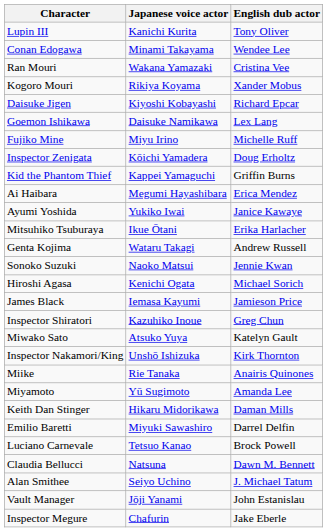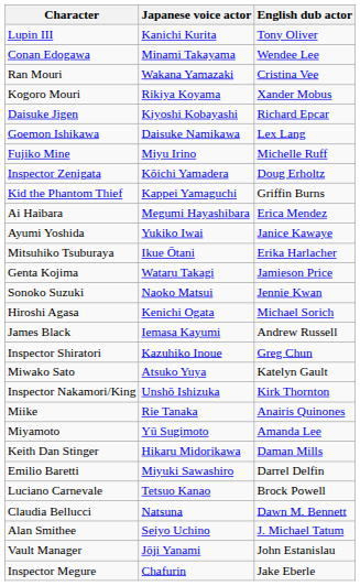 <table class="wikitable">
 <tr>
 <th>Character</th>
 <th>Japanese voice actor</th>
 <th>English dub actor</th>
 </tr>
 <tr>
 <td><a href='#'>Lupin III</a></td>
 <td><a href='#'>Kanichi Kurita</a></td>
 <td><a href='#'>Tony Oliver</a></td>
 </tr>
 <tr>
 <td><a href='#'>Conan Edogawa</a></td>
 <td><a href='#'>Minami Takayama</a></td>
 <td><a href='#'>Wendee Lee</a></td>
 </tr>
 <tr>
 <td>Ran Mouri</td>
 <td><a href='#'>Wakana Yamazaki</a></td>
 <td><a href='#'>Cristina Vee</a></td>
 </tr>
 <tr>
 <td>Kogoro Mouri</td>
 <td><a href='#'>Rikiya Koyama</a></td>
 <td><a href='#'>Xander Mobus</a></td>
 </tr>
 <tr>
 <td><a href='#'>Daisuke Jigen</a></td>
 <td><a href='#'>Kiyoshi Kobayashi</a></td>
 <td><a href='#'>Richard Epcar</a></td>
 </tr>
 <tr>
 <td><a href='#'>Goemon Ishikawa</a></td>
 <td><a href='#'>Daisuke Namikawa</a></td>
 <td><a href='#'>Lex Lang</a></td>
 </tr>
 <tr>
 <td><a href='#'>Fujiko Mine</a></td>
 <td><a href='#'>Miyu Irino</a></td>
 <td><a href='#'>Michelle Ruff</a></td>
 </tr>
 <tr>
 <td><a href='#'>Inspector Zenigata</a></td>
 <td><a href='#'>Kōichi Yamadera</a></td>
 <td><a href='#'>Doug Erholtz</a></td>
 </tr>
 <tr>
 <td><a href='#'>Kid the Phantom Thief</a></td>
 <td><a href='#'>Kappei Yamaguchi</a></td>
 <td>Griffin Burns</td>
 </tr>
 <tr>
 <td>Ai Haibara</td>
 <td><a href='#'>Megumi Hayashibara</a></td>
 <td><a href='#'>Erica Mendez</a></td>
 </tr>
 <tr>
 <td>Ayumi Yoshida</td>
 <td><a href='#'>Yukiko Iwai</a></td>
 <td><a href='#'>Janice Kawaye</a></td>
 </tr>
 <tr>
 <td>Mitsuhiko Tsuburaya</td>
 <td><a href='#'>Ikue Ōtani</a></td>
 <td><a href='#'>Erika Harlacher</a></td>
 </tr>
 <tr>
 <td>Genta Kojima</td>
 <td><a href='#'>Wataru Takagi</a></td>
-<td>Andrew Russell</td>
+<td><a href='#'>Jamieson Price</a></td>
 </tr>
 <tr>
 <td>Sonoko Suzuki</td>
 <td><a href='#'>Naoko Matsui</a></td>
 <td><a href='#'>Jennie Kwan</a></td>
 </tr>
 <tr>
 <td>Hiroshi Agasa</td>
 <td><a href='#'>Kenichi Ogata</a></td>
 <td><a href='#'>Michael Sorich</a></td>
 </tr>
 <tr>
 <td>James Black</td>
 <td><a href='#'>Iemasa Kayumi</a></td>
-<td><a href='#'>Jamieson Price</a></td>
+<td>Andrew Russell</td>
 </tr>
 <tr>
 <td>Inspector Shiratori</td>
 <td><a href='#'>Kazuhiko Inoue</a></td>
 <td><a href='#'>Greg Chun</a></td>
 </tr>
 <tr>
 <td>Miwako Sato</td>
 <td><a href='#'>Atsuko Yuya</a></td>
 <td>Katelyn Gault</td>
 </tr>
 <tr>
 <td>Inspector Nakamori/King</td>
 <td><a href='#'>Unshō Ishizuka</a></td>
 <td><a href='#'>Kirk Thornton</a></td>
 </tr>
 <tr>
 <td>Miike</td>
 <td><a href='#'>Rie Tanaka</a></td>
 <td><a href='#'>Anairis Quinones</a></td>
 </tr>
 <tr>
 <td>Miyamoto</td>
 <td><a href='#'>Yū Sugimoto</a></td>
 <td><a href='#'>Amanda Lee</a></td>
 </tr>
 <tr>
 <td>Keith Dan Stinger</td>
 <td><a href='#'>Hikaru Midorikawa</a></td>
 <td><a href='#'>Daman Mills</a></td>
 </tr>
 <tr>
 <td>Emilio Baretti</td>
 <td><a href='#'>Miyuki Sawashiro</a></td>
 <td>Darrel Delfin</td>
 </tr>
 <tr>
 <td>Luciano Carnevale</td>
 <td><a href='#'>Tetsuo Kanao</a></td>
 <td>Brock Powell</td>
 </tr>
 <tr>
 <td>Claudia Bellucci</td>
 <td><a href='#'>Natsuna</a></td>
 <td><a href='#'>Dawn M. Bennett</a></td>
 </tr>
 <tr>
 <td>Alan Smithee</td>
 <td><a href='#'>Seiyo Uchino</a></td>
 <td><a href='#'>J. Michael Tatum</a></td>
 </tr>
 <tr>
 <td>Vault Manager</td>
 <td><a href='#'>Jōji Yanami</a></td>
 <td>John Estanislau</td>
 </tr>
 <tr>
 <td>Inspector Megure</td>
 <td><a href='#'>Chafurin</a></td>
 <td>Jake Eberle</td>
 </tr>
 </table>
